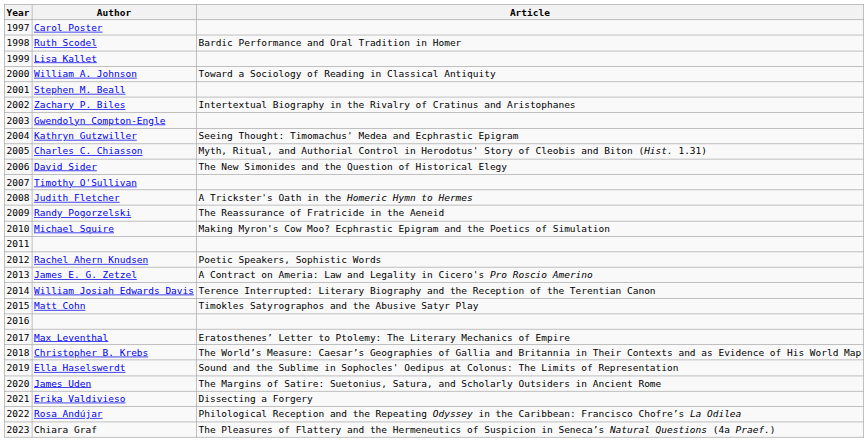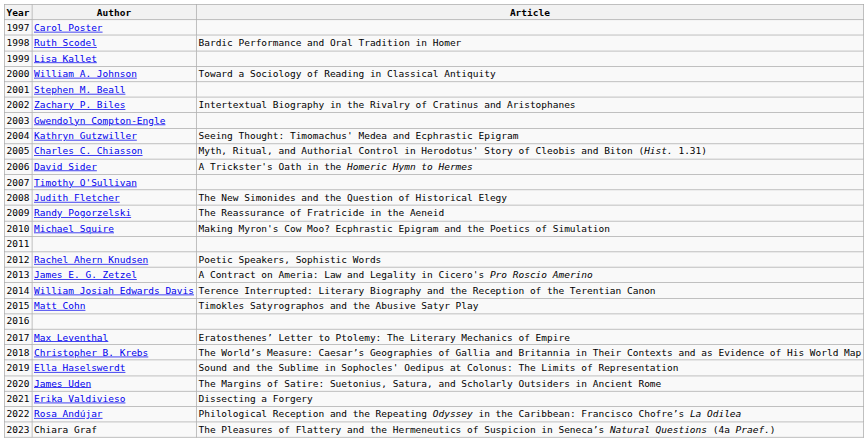 <table class="wikitable">
 <tr>
 <th>Year</th>
 <th>Author</th>
 <th>Article</th>
 </tr>
 <tr>
 <td>1997</td>
 <td><a href='#'>Carol Poster</a></td>
 <td></td>
 </tr>
 <tr>
 <td>1998</td>
 <td><a href='#'>Ruth Scodel</a></td>
 <td>Bardic Performance and Oral Tradition in Homer</td>
 </tr>
 <tr>
 <td>1999</td>
 <td><a href='#'>Lisa Kallet</a></td>
 <td></td>
 </tr>
 <tr>
 <td>2000</td>
 <td><a href='#'>William A. Johnson</a></td>
 <td>Toward a Sociology of Reading in Classical Antiquity</td>
 </tr>
 <tr>
 <td>2001</td>
 <td><a href='#'>Stephen M. Beall</a></td>
 <td></td>
 </tr>
 <tr>
 <td>2002</td>
 <td><a href='#'>Zachary P. Biles</a></td>
 <td>Intertextual Biography in the Rivalry of Cratinus and Aristophanes</td>
 </tr>
 <tr>
 <td>2003</td>
 <td><a href='#'>Gwendolyn Compton-Engle</a></td>
 <td></td>
 </tr>
 <tr>
 <td>2004</td>
 <td><a href='#'>Kathryn Gutzwiller</a></td>
 <td>Seeing Thought: Timomachus' Medea and Ecphrastic Epigram</td>
 </tr>
 <tr>
 <td>2005</td>
 <td><a href='#'>Charles C. Chiasson</a></td>
 <td>Myth, Ritual, and Authorial Control in Herodotus' Story of Cleobis and Biton (<em>Hist.</em> 1.31)</td>
 </tr>
 <tr>
 <td>2006</td>
 <td><a href='#'>David Sider</a></td>
-<td>The New Simonides and the Question of Historical Elegy</td>
+<td>A Trickster's Oath in the <em>Homeric Hymn to Hermes</em></td>
 </tr>
 <tr>
 <td>2007</td>
 <td><a href='#'>Timothy O'Sullivan</a></td>
 <td></td>
 </tr>
 <tr>
 <td>2008</td>
 <td><a href='#'>Judith Fletcher</a></td>
-<td>A Trickster's Oath in the <em>Homeric Hymn to Hermes</em></td>
+<td>The New Simonides and the Question of Historical Elegy</td>
 </tr>
 <tr>
 <td>2009</td>
 <td><a href='#'>Randy Pogorzelski</a></td>
 <td>The Reassurance of Fratricide in the Aeneid</td>
 </tr>
 <tr>
 <td>2010</td>
 <td><a href='#'>Michael Squire</a></td>
 <td>Making Myron's Cow Moo? Ecphrastic Epigram and the Poetics of Simulation</td>
 </tr>
 <tr>
 <td>2011</td>
 <td></td>
 <td></td>
 </tr>
 <tr>
 <td>2012</td>
 <td><a href='#'>Rachel Ahern Knudsen</a></td>
 <td>Poetic Speakers, Sophistic Words</td>
 </tr>
 <tr>
 <td>2013</td>
 <td><a href='#'>James E. G. Zetzel</a></td>
 <td>A Contract on Ameria: Law and Legality in Cicero's <em>Pro Roscio Amerino</em></td>
 </tr>
 <tr>
 <td>2014</td>
 <td><a href='#'>William Josiah Edwards Davis</a></td>
 <td>Terence Interrupted: Literary Biography and the Reception of the Terentian Canon</td>
 </tr>
 <tr>
 <td>2015</td>
 <td><a href='#'>Matt Cohn</a></td>
 <td>Timokles Satyrographos and the Abusive Satyr Play</td>
 </tr>
 <tr>
 <td>2016</td>
 <td></td>
 <td></td>
 </tr>
 <tr>
 <td>2017</td>
 <td><a href='#'>Max Leventhal</a></td>
 <td>Eratosthenes’ Letter to Ptolemy: The Literary Mechanics of Empire</td>
 </tr>
 <tr>
 <td>2018</td>
 <td><a href='#'>Christopher B. Krebs</a></td>
 <td>The World’s Measure: Caesar’s Geographies of Gallia and Britannia in Their Contexts and as Evidence of His World Map</td>
 </tr>
 <tr>
 <td>2019</td>
 <td><a href='#'>Ella Haselswerdt</a></td>
 <td>Sound and the Sublime in Sophocles' Oedipus at Colonus: The Limits of Representation</td>
 </tr>
 <tr>
 <td>2020</td>
 <td><a href='#'>James Uden</a></td>
 <td>The Margins of Satire: Suetonius, Satura, and Scholarly Outsiders in Ancient Rome</td>
 </tr>
 <tr>
 <td>2021</td>
 <td><a href='#'>Erika Valdivieso</a></td>
 <td>Dissecting a Forgery</td>
 </tr>
 <tr>
 <td>2022</td>
 <td><a href='#'>Rosa Andújar</a></td>
 <td>Philological Reception and the Repeating <em>Odyssey</em> in the Caribbean: Francisco Chofre’s <em>La Odilea</em></td>
 </tr>
 <tr>
 <td>2023</td>
 <td>Chiara Graf</td>
 <td>The Pleasures of Flattery and the Hermeneutics of Suspicion in Seneca’s <em>Natural Questions</em> (4a <em>Praef.</em>)</td>
 </tr>
 </table>
